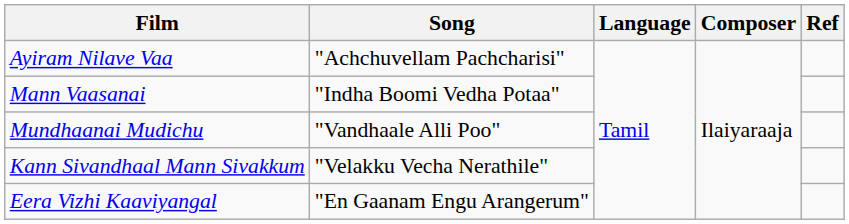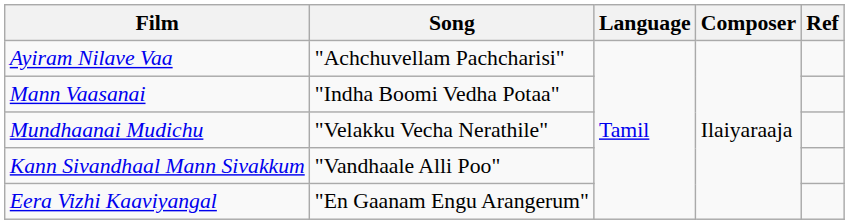 <table class="wikitable sortable" style="font-size:95%;">
 <tr>
 <th>Film</th>
 <th>Song</th>
 <th>Language</th>
 <th>Composer</th>
 <th>Ref</th>
 </tr>
 <tr>
 <td><em><a href='#'>Ayiram Nilave Vaa</a></em></td>
 <td>"Achchuvellam Pachcharisi"</td>
 <td rowspan="5"><a href='#'>Tamil</a></td>
 <td rowspan="5">Ilaiyaraaja</td>
 <td></td>
 </tr>
 <tr>
 <td><em><a href='#'>Mann Vaasanai</a></em></td>
 <td>"Indha Boomi Vedha Potaa"</td>
 <td></td>
 </tr>
 <tr>
 <td><em><a href='#'>Mundhaanai Mudichu</a></em></td>
-<td>"Vandhaale Alli Poo"</td>
+<td>"Velakku Vecha Nerathile"</td>
 <td></td>
 </tr>
 <tr>
 <td><em><a href='#'>Kann Sivandhaal Mann Sivakkum</a></em></td>
-<td>"Velakku Vecha Nerathile"</td>
+<td>"Vandhaale Alli Poo"</td>
 <td></td>
 </tr>
 <tr>
 <td><em><a href='#'>Eera Vizhi Kaaviyangal</a></em></td>
 <td>"En Gaanam Engu Arangerum"</td>
 <td></td>
 </tr>
 </table>
